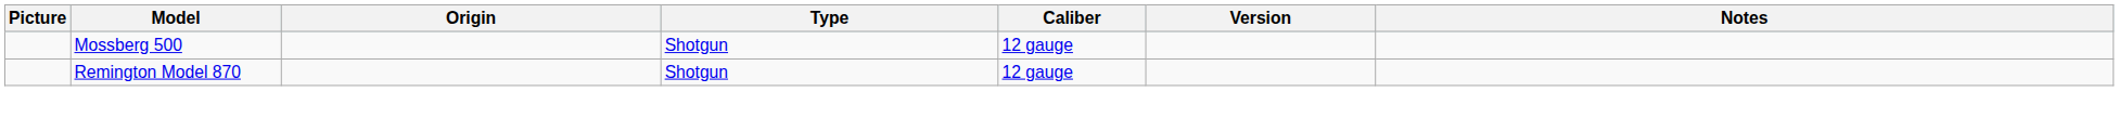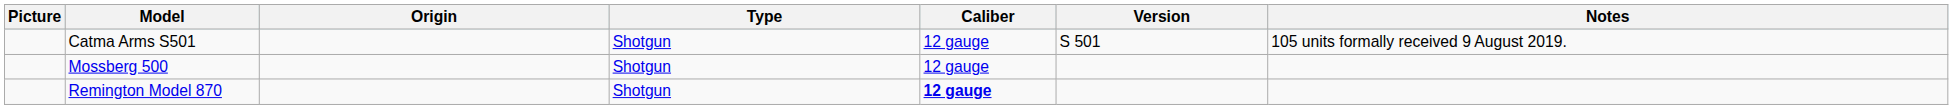 <table class="wikitable" style="width:100%;">
 <tr bgcolor=#B0E0E6>
 <th style="width:3%;">Picture</th>
 <th style="width:10%;">Model</th>
 <th style="width:18%;">Origin</th>
 <th style="width:16%;">Type</th>
 <th style="width:7%;">Caliber</th>
 <th style="width:%;">Version</th>
 <th style="width:35%;">Notes</th>
+</tr>
+<tr>
+<td></td>
+<td>Catma Arms S501</td>
+<td></td>
+<td><a href='#'>Shotgun</a></td>
+<td><a href='#'>12 gauge</a></td>
+<td>S 501</td>
+<td>105 units formally received 9 August 2019.</td>
 </tr>
 <tr>
 <td></td>
 <td><a href='#'>Mossberg 500</a></td>
 <td></td>
 <td><a href='#'>Shotgun</a></td>
 <td><a href='#'>12 gauge</a></td>
 <td></td>
 <td></td>
 </tr>
 <tr>
 <td></td>
 <td><a href='#'>Remington Model 870</a></td>
 <td></td>
 <td><a href='#'>Shotgun</a></td>
-<td><a href='#'>12 gauge</a></td>
+<td><strong><a href='#'>12 gauge</a></strong></td>
 <td></td>
 <td></td>
 </tr>
 </table>
